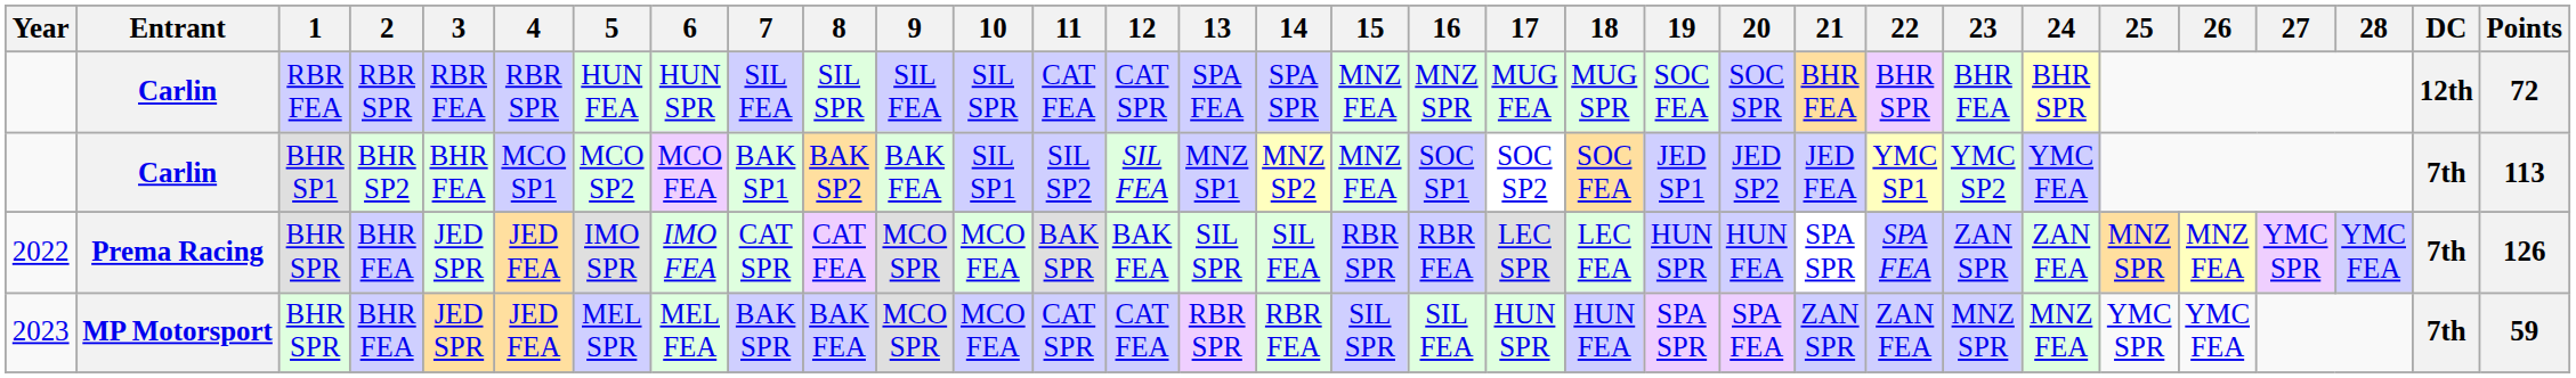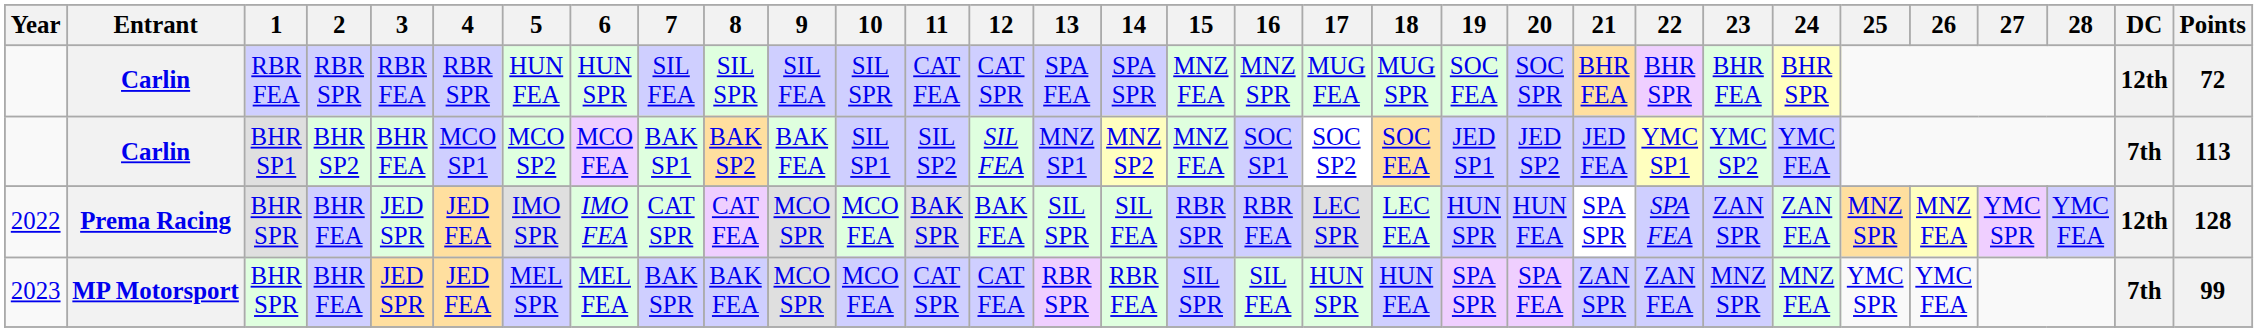 <table class="wikitable" style="text-align:center; font-size:85%">
 <tr>
 <th>Year</th>
 <th>Entrant</th>
 <th>1</th>
 <th>2</th>
 <th>3</th>
 <th>4</th>
 <th>5</th>
 <th>6</th>
 <th>7</th>
 <th>8</th>
 <th>9</th>
 <th>10</th>
 <th>11</th>
 <th>12</th>
 <th>13</th>
 <th>14</th>
 <th>15</th>
 <th>16</th>
 <th>17</th>
 <th>18</th>
 <th>19</th>
 <th>20</th>
 <th>21</th>
 <th>22</th>
 <th>23</th>
 <th>24</th>
 <th>25</th>
 <th>26</th>
 <th>27</th>
 <th>28</th>
 <th>DC</th>
 <th>Points</th>
 </tr>
 <tr>
 <td></td>
 <th nowrap><a href='#'>Carlin</a></th>
 <td style="background:#CFCFFF;"><a href='#'>RBR<br>FEA</a><br></td>
 <td style="background:#CFCFFF;"><a href='#'>RBR<br>SPR</a><br></td>
 <td style="background:#CFCFFF;"><a href='#'>RBR<br>FEA</a><br></td>
 <td style="background:#CFCFFF;"><a href='#'>RBR<br>SPR</a><br></td>
 <td style="background:#DFFFDF;"><a href='#'>HUN<br>FEA</a><br></td>
 <td style="background:#DFFFDF;"><a href='#'>HUN<br>SPR</a><br></td>
 <td style="background:#CFCFFF;"><a href='#'>SIL<br>FEA</a><br></td>
 <td style="background:#DFFFDF;"><a href='#'>SIL<br>SPR</a><br></td>
 <td style="background:#CFCFFF;"><a href='#'>SIL<br>FEA</a><br></td>
 <td style="background:#CFCFFF;"><a href='#'>SIL<br>SPR</a><br></td>
 <td style="background:#CFCFFF;"><a href='#'>CAT<br>FEA</a><br></td>
 <td style="background:#CFCFFF;"><a href='#'>CAT<br>SPR</a><br></td>
 <td style="background:#CFCFFF;"><a href='#'>SPA<br>FEA</a><br></td>
 <td style="background:#CFCFFF;"><a href='#'>SPA<br>SPR</a><br></td>
 <td style="background:#DFFFDF;"><a href='#'>MNZ<br>FEA</a><br></td>
 <td style="background:#DFFFDF;"><a href='#'>MNZ<br>SPR</a><br></td>
 <td style="background:#DFFFDF;"><a href='#'>MUG<br>FEA</a><br></td>
 <td style="background:#DFFFDF;"><a href='#'>MUG<br>SPR</a><br></td>
 <td style="background:#DFFFDF;"><a href='#'>SOC<br>FEA</a><br></td>
 <td style="background:#CFCFFF;"><a href='#'>SOC<br>SPR</a><br></td>
 <td style="background:#FFDF9F;"><a href='#'>BHR<br>FEA</a><br></td>
 <td style="background:#EFCFFF;"><a href='#'>BHR<br>SPR</a><br></td>
 <td style="background:#DFFFDF;"><a href='#'>BHR<br>FEA</a><br></td>
 <td style="background:#FFFFBF;"><a href='#'>BHR<br>SPR</a><br></td>
 <td colspan=4></td>
 <th>12th</th>
 <th>72</th>
 </tr>
 <tr>
 <td></td>
 <th nowrap><a href='#'>Carlin</a></th>
 <td style="background:#DFDFDF;"><a href='#'>BHR<br>SP1</a><br></td>
 <td style="background:#DFFFDF;"><a href='#'>BHR<br>SP2</a><br></td>
 <td style="background:#DFFFDF;"><a href='#'>BHR<br>FEA</a><br></td>
 <td style="background:#CFCFFF;"><a href='#'>MCO<br>SP1</a><br></td>
 <td style="background:#DFFFDF;"><a href='#'>MCO<br>SP2</a><br></td>
 <td style="background:#EFCFFF;"><a href='#'>MCO<br>FEA</a><br></td>
 <td style="background:#DFFFDF;"><a href='#'>BAK<br>SP1</a><br></td>
 <td style="background:#FFDF9F;"><a href='#'>BAK<br>SP2</a><br></td>
 <td style="background:#DFFFDF;"><a href='#'>BAK<br>FEA</a><br></td>
 <td style="background:#CFCFFF;"><a href='#'>SIL<br>SP1</a><br></td>
 <td style="background:#CFCFFF;"><a href='#'>SIL<br>SP2</a><br></td>
 <td style="background:#DFFFDF;"><em><a href='#'>SIL<br>FEA</a></em><br></td>
 <td style="background:#CFCFFF;"><a href='#'>MNZ<br>SP1</a><br></td>
 <td style="background:#FFFFBF;"><a href='#'>MNZ<br>SP2</a><br></td>
 <td style="background:#DFFFDF;"><a href='#'>MNZ<br>FEA</a><br></td>
 <td style="background:#CFCFFF;"><a href='#'>SOC<br>SP1</a><br></td>
 <td style="background:#FFFFFF;"><a href='#'>SOC<br>SP2</a><br></td>
 <td style="background:#FFDF9F;"><a href='#'>SOC<br>FEA</a><br></td>
 <td style="background:#CFCFFF;"><a href='#'>JED<br>SP1</a><br></td>
 <td style="background:#CFCFFF;"><a href='#'>JED<br>SP2</a><br></td>
 <td style="background:#CFCFFF;"><a href='#'>JED<br>FEA</a><br></td>
 <td style="background:#FFFFBF;"><a href='#'>YMC<br>SP1</a><br></td>
 <td style="background:#DFFFDF;"><a href='#'>YMC<br>SP2</a><br></td>
 <td style="background:#CFCFFF;"><a href='#'>YMC<br>FEA</a><br></td>
 <td colspan=4></td>
 <th>7th</th>
 <th>113</th>
 </tr>
 <tr>
 <td><a href='#'>2022</a></td>
 <th nowrap><a href='#'>Prema Racing</a></th>
 <td style="background:#DFDFDF;"><a href='#'>BHR<br>SPR</a><br></td>
 <td style="background:#CFCFFF;"><a href='#'>BHR<br>FEA</a><br></td>
 <td style="background:#DFFFDF;"><a href='#'>JED<br>SPR</a><br></td>
 <td style="background:#FFDF9F;"><a href='#'>JED<br>FEA</a><br></td>
 <td style="background:#DFDFDF;"><a href='#'>IMO<br>SPR</a><br></td>
 <td style="background:#DFFFDF;"><em><a href='#'>IMO<br>FEA</a></em><br></td>
 <td style="background:#DFFFDF;"><a href='#'>CAT<br>SPR</a><br></td>
 <td style="background:#EFCFFF;"><a href='#'>CAT<br>FEA</a><br></td>
 <td style="background:#DFDFDF;"><a href='#'>MCO<br>SPR</a><br></td>
 <td style="background:#DFFFDF;"><a href='#'>MCO<br>FEA</a><br></td>
 <td style="background:#DFDFDF;"><a href='#'>BAK<br>SPR</a><br></td>
 <td style="background:#DFFFDF;"><a href='#'>BAK<br>FEA</a><br></td>
 <td style="background:#DFFFDF;"><a href='#'>SIL<br>SPR</a><br></td>
 <td style="background:#DFFFDF;"><a href='#'>SIL<br>FEA</a><br></td>
 <td style="background:#CFCFFF;"><a href='#'>RBR<br>SPR</a><br></td>
 <td style="background:#CFCFFF;"><a href='#'>RBR<br>FEA</a><br></td>
 <td style="background:#DFDFDF;"><a href='#'>LEC<br>SPR</a><br></td>
 <td style="background:#DFFFDF;"><a href='#'>LEC<br>FEA</a><br></td>
 <td style="background:#CFCFFF;"><a href='#'>HUN<br>SPR</a><br></td>
 <td style="background:#CFCFFF;"><a href='#'>HUN<br>FEA</a><br></td>
 <td style="background:#FFFFFF;"><a href='#'>SPA<br>SPR</a><br></td>
 <td style="background:#CFCFFF;"><em><a href='#'>SPA<br>FEA</a></em><br></td>
 <td style="background:#CFCFFF;"><a href='#'>ZAN<br>SPR</a><br></td>
 <td style="background:#DFFFDF;"><a href='#'>ZAN<br>FEA</a><br></td>
 <td style="background:#FFDF9F;"><a href='#'>MNZ<br>SPR</a><br></td>
 <td style="background:#FFFFBF;"><a href='#'>MNZ<br>FEA</a><br></td>
 <td style="background:#EFCFFF;"><a href='#'>YMC<br>SPR</a><br></td>
 <td style="background:#CFCFFF;"><a href='#'>YMC<br>FEA</a><br></td>
-<th>7th</th>
-<th>126</th>
+<th>12th</th>
+<th>128</th>
 </tr>
 <tr>
 <td><a href='#'>2023</a></td>
 <th nowrap><a href='#'>MP Motorsport</a></th>
 <td style="background:#DFFFDF;"><a href='#'>BHR<br>SPR</a><br></td>
 <td style="background:#CFCFFF;"><a href='#'>BHR<br>FEA</a><br></td>
 <td style="background:#FFDF9F;"><a href='#'>JED<br>SPR</a><br></td>
 <td style="background:#FFDF9F;"><a href='#'>JED<br>FEA</a><br></td>
 <td style="background:#CFCFFF;"><a href='#'>MEL<br>SPR</a><br></td>
 <td style="background:#DFFFDF;"><a href='#'>MEL<br>FEA</a><br></td>
 <td style="background:#CFCFFF;"><a href='#'>BAK<br>SPR</a><br></td>
 <td style="background:#CFCFFF;"><a href='#'>BAK<br>FEA</a><br></td>
 <td style="background:#DFDFDF;"><a href='#'>MCO<br>SPR</a><br></td>
 <td style="background:#CFCFFF;"><a href='#'>MCO<br>FEA</a><br></td>
 <td style="background:#CFCFFF;"><a href='#'>CAT<br>SPR</a><br></td>
 <td style="background:#CFCFFF;"><a href='#'>CAT<br>FEA</a><br></td>
 <td style="background:#EFCFFF;"><a href='#'>RBR<br>SPR</a><br></td>
 <td style="background:#DFFFDF;"><a href='#'>RBR<br>FEA</a><br></td>
 <td style="background:#CFCFFF;"><a href='#'>SIL<br>SPR</a><br></td>
 <td style="background:#DFFFDF;"><a href='#'>SIL<br>FEA</a><br></td>
 <td style="background:#DFFFDF;"><a href='#'>HUN<br>SPR</a><br></td>
 <td style="background:#CFCFFF;"><a href='#'>HUN<br>FEA</a><br></td>
 <td style="background:#EFCFFF;"><a href='#'>SPA<br>SPR</a><br></td>
 <td style="background:#EFCFFF;"><a href='#'>SPA<br>FEA</a><br></td>
 <td style="background:#CFCFFF;"><a href='#'>ZAN<br>SPR</a><br></td>
 <td style="background:#CFCFFF;"><a href='#'>ZAN<br>FEA</a><br></td>
 <td style="background:#CFCFFF;"><a href='#'>MNZ<br>SPR</a><br></td>
 <td style="background:#DFFFDF;"><a href='#'>MNZ<br>FEA</a><br></td>
 <td style="background:#;"><a href='#'>YMC<br>SPR</a></td>
 <td style="background:#;"><a href='#'>YMC<br>FEA</a></td>
 <td colspan=2></td>
 <th>7th</th>
-<th>59</th>
+<th>99</th>
 </tr>
 </table>
